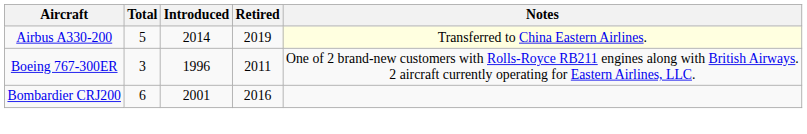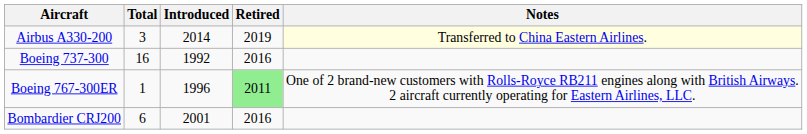 <table class="wikitable" style="margin:1em auto;margin:auto;text-align:center;">
 <tr>
 <th>Aircraft</th>
 <th>Total</th>
 <th>Introduced</th>
 <th>Retired</th>
 <th>Notes</th>
 </tr>
 <tr>
 <td><a href='#'>Airbus A330-200</a></td>
-<td>5</td>
+<td>3</td>
 <td>2014</td>
 <td>2019</td>
 <td style="background: lightyellow;">Transferred to <a href='#'>China Eastern Airlines</a>.</td>
 </tr>
 <tr>
+<td><a href='#'>Boeing 737-300</a></td>
+<td>16</td>
+<td>1992</td>
+<td>2016</td>
+<td></td>
+</tr>
+<tr>
 <td><a href='#'>Boeing 767-300ER</a></td>
-<td>3</td>
+<td>1</td>
 <td>1996</td>
-<td>2011</td>
+<td style="background: lightgreen;">2011</td>
 <td>One of 2 brand-new customers with <a href='#'>Rolls-Royce RB211</a> engines along with <a href='#'>British Airways</a>.<br>2 aircraft currently operating for <a href='#'>Eastern Airlines, LLC</a>.</td>
 </tr>
 <tr>
 <td><a href='#'>Bombardier CRJ200</a></td>
 <td>6</td>
 <td>2001</td>
 <td>2016</td>
 <td></td>
 </tr>
 </table>
